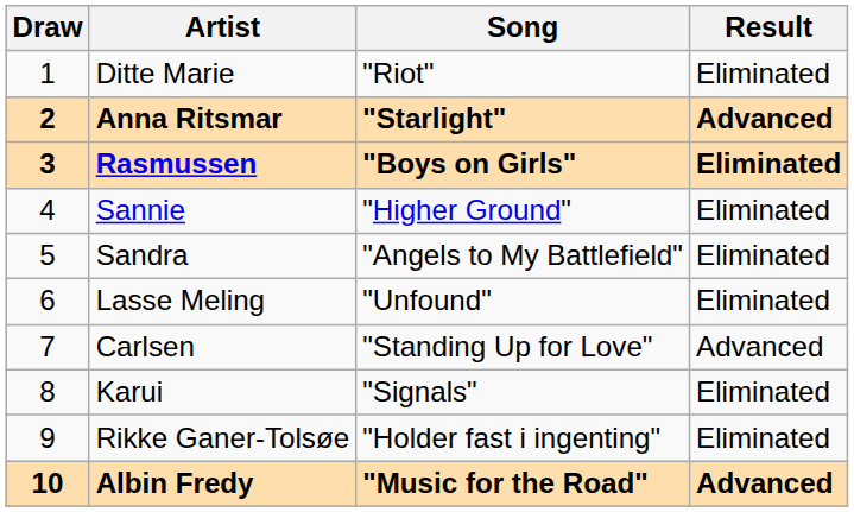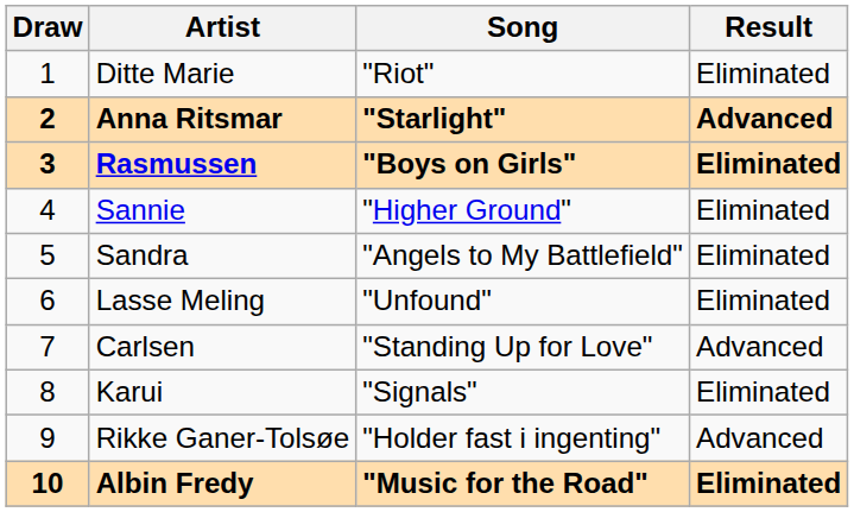 <table class="sortable wikitable" style="margin: 1em auto 1em auto; text-align:center">
 <tr>
 <th>Draw</th>
 <th>Artist</th>
 <th>Song</th>
 <th>Result</th>
 </tr>
 <tr>
 <td>1</td>
 <td align="left">Ditte Marie</td>
 <td align="left">"Riot"</td>
 <td align="left">Eliminated</td>
 </tr>
 <tr style="font-weight:bold; background:navajowhite">
 <td>2</td>
 <td align="left">Anna Ritsmar</td>
 <td align="left">"Starlight"</td>
 <td align="left">Advanced</td>
 </tr>
 <tr style="font-weight:bold; background:navajowhite">
 <td>3</td>
 <td align="left"><a href='#'>Rasmussen</a></td>
 <td align="left">"Boys on Girls"</td>
 <td align="left">Eliminated</td>
 </tr>
 <tr>
 <td>4</td>
 <td align="left"><a href='#'>Sannie</a></td>
 <td align="left">"<a href='#'>Higher Ground</a>"</td>
 <td align="left">Eliminated</td>
 </tr>
 <tr>
 <td>5</td>
 <td align="left">Sandra</td>
 <td align="left">"Angels to My Battlefield"</td>
 <td align="left">Eliminated</td>
 </tr>
 <tr>
 <td>6</td>
 <td align="left">Lasse Meling</td>
 <td align="left">"Unfound"</td>
 <td align="left">Eliminated</td>
 </tr>
 <tr>
 <td>7</td>
 <td align="left">Carlsen</td>
 <td align="left">"Standing Up for Love"</td>
 <td align="left">Advanced</td>
 </tr>
 <tr>
 <td>8</td>
 <td align="left">Karui</td>
 <td align="left">"Signals"</td>
 <td align="left">Eliminated</td>
 </tr>
 <tr>
 <td>9</td>
 <td align="left">Rikke Ganer-Tolsøe</td>
 <td align="left">"Holder fast i ingenting"</td>
-<td align="left">Eliminated</td>
+<td align="left">Advanced</td>
 </tr>
 <tr style="font-weight:bold; background:navajowhite">
 <td>10</td>
 <td align="left">Albin Fredy</td>
 <td align="left">"Music for the Road"</td>
-<td align="left">Advanced</td>
+<td align="left">Eliminated</td>
 </tr>
 </table>
